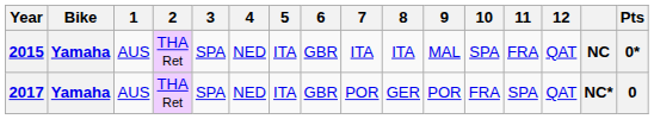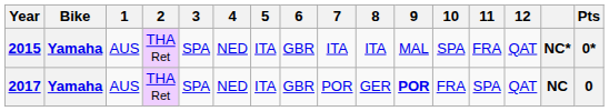 <table class="wikitable" style="text-align:center; font-size:90%">
 <tr>
 <th>Year</th>
 <th>Bike</th>
 <th>1</th>
 <th>2</th>
 <th>3</th>
 <th>4</th>
 <th>5</th>
 <th>6</th>
 <th>7</th>
 <th>8</th>
 <th>9</th>
 <th>10</th>
 <th>11</th>
 <th>12</th>
 <th></th>
 <th>Pts</th>
 </tr>
 <tr>
 <th><a href='#'>2015</a></th>
 <th><a href='#'>Yamaha</a></th>
 <td><a href='#'>AUS</a></td>
 <td style="background:#EFCFFF;"><a href='#'>THA</a><br><small>Ret</small></td>
 <td><a href='#'>SPA</a></td>
 <td><a href='#'>NED</a></td>
 <td><a href='#'>ITA</a></td>
 <td><a href='#'>GBR</a></td>
 <td><a href='#'>ITA</a></td>
 <td><a href='#'>ITA</a></td>
 <td><a href='#'>MAL</a></td>
 <td><a href='#'>SPA</a></td>
 <td><a href='#'>FRA</a></td>
 <td><a href='#'>QAT</a></td>
-<th>NC</th>
+<th>NC*</th>
 <th>0*</th>
 </tr>
 <tr>
 <th><a href='#'>2017</a></th>
 <th><a href='#'>Yamaha</a></th>
 <td><a href='#'>AUS</a></td>
 <td style="background:#EFCFFF;"><a href='#'>THA</a><br><small>Ret</small></td>
 <td><a href='#'>SPA</a></td>
 <td><a href='#'>NED</a></td>
 <td><a href='#'>ITA</a></td>
 <td><a href='#'>GBR</a></td>
 <td><a href='#'>POR</a></td>
 <td><a href='#'>GER</a></td>
-<td><a href='#'>POR</a></td>
+<td><strong><a href='#'>POR</a></strong></td>
 <td><a href='#'>FRA</a></td>
 <td><a href='#'>SPA</a><br><small></small></td>
 <td><a href='#'>QAT</a><br><small></small></td>
-<th>NC*</th>
+<th>NC</th>
 <th>0</th>
 </tr>
 </table>
